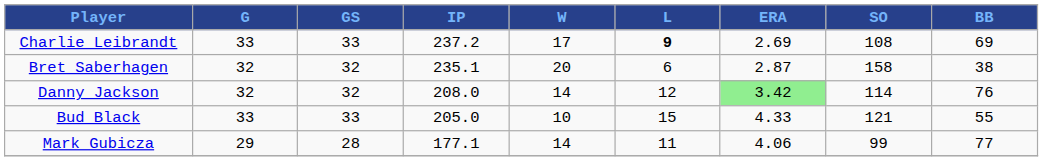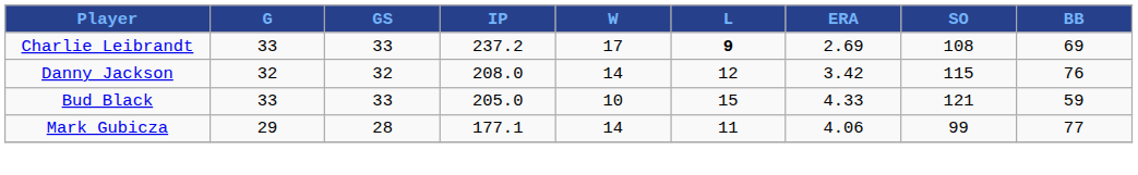 <table class="wikitable sortable">
 <tr>
 <th style="background:#27408B;color:#74B4FA;" width="16%">Player</th>
 <th style="background:#27408B;color:#74B4FA;" width="9%">G</th>
 <th style="background:#27408B;color:#74B4FA;" width="9%">GS</th>
 <th style="background:#27408B;color:#74B4FA;" width="9%">IP</th>
 <th style="background:#27408B;color:#74B4FA;" width="9%">W</th>
 <th style="background:#27408B;color:#74B4FA;" width="9%">L</th>
 <th style="background:#27408B;color:#74B4FA;" width="9%">ERA</th>
 <th style="background:#27408B;color:#74B4FA;" width="9%">SO</th>
 <th style="background:#27408B;color:#74B4FA;" width="9%">BB</th>
 </tr>
 <tr align="center">
 <td><a href='#'>Charlie Leibrandt</a></td>
 <td>33</td>
 <td>33</td>
 <td>237.2</td>
 <td>17</td>
 <td><strong>9</strong></td>
 <td>2.69</td>
 <td>108</td>
 <td>69</td>
 </tr>
 <tr align="center">
-<td><a href='#'>Bret Saberhagen</a></td>
-<td>32</td>
-<td>32</td>
-<td>235.1</td>
-<td>20</td>
-<td>6</td>
-<td>2.87</td>
-<td>158</td>
-<td>38</td>
-</tr>
-<tr align="center">
 <td><a href='#'>Danny Jackson</a></td>
 <td>32</td>
 <td>32</td>
 <td>208.0</td>
 <td>14</td>
 <td>12</td>
-<td style="background: lightgreen;">3.42</td>
-<td>114</td>
+<td>3.42</td>
+<td>115</td>
 <td>76</td>
 </tr>
 <tr align="center">
 <td><a href='#'>Bud Black</a></td>
 <td>33</td>
 <td>33</td>
 <td>205.0</td>
 <td>10</td>
 <td>15</td>
 <td>4.33</td>
 <td>121</td>
-<td>55</td>
+<td>59</td>
 </tr>
 <tr align=center>
 <td><a href='#'>Mark Gubicza</a></td>
 <td>29</td>
 <td>28</td>
 <td>177.1</td>
 <td>14</td>
 <td>11</td>
 <td>4.06</td>
 <td>99</td>
 <td>77</td>
 </tr>
 <tr align="center">
 </tr>
 </table>
